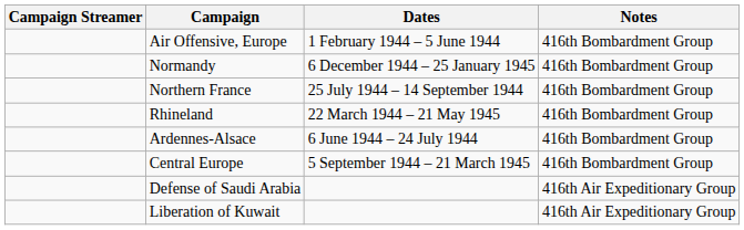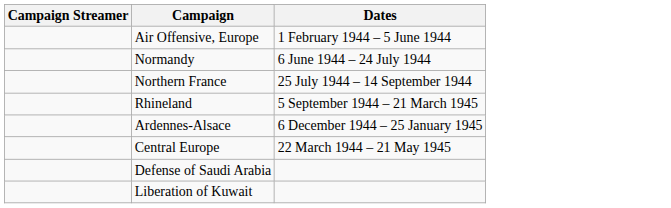 <table class="wikitable">
 <tr>
 <th>Campaign Streamer</th>
 <th>Campaign</th>
 <th>Dates</th>
-<th>Notes</th>
 </tr>
 <tr>
 <td></td>
 <td>Air Offensive, Europe</td>
 <td>1 February 1944 – 5 June 1944</td>
-<td>416th Bombardment Group</td>
 </tr>
 <tr>
 <td></td>
 <td>Normandy</td>
-<td>6 December 1944 – 25 January 1945</td>
-<td>416th Bombardment Group</td>
+<td>6 June 1944 – 24 July 1944</td>
 </tr>
 <tr>
 <td></td>
 <td>Northern France</td>
 <td>25 July 1944 – 14 September 1944</td>
-<td>416th Bombardment Group</td>
 </tr>
 <tr>
 <td></td>
 <td>Rhineland</td>
-<td>22 March 1944 – 21 May 1945</td>
-<td>416th Bombardment Group</td>
+<td>5 September 1944 – 21 March 1945</td>
 </tr>
 <tr>
 <td></td>
 <td>Ardennes-Alsace</td>
-<td>6 June 1944 – 24 July 1944</td>
-<td>416th Bombardment Group</td>
+<td>6 December 1944 – 25 January 1945</td>
 </tr>
 <tr>
 <td></td>
 <td>Central Europe</td>
-<td>5 September 1944 – 21 March 1945</td>
-<td>416th Bombardment Group</td>
+<td>22 March 1944 – 21 May 1945</td>
 </tr>
 <tr>
 <td></td>
 <td>Defense of Saudi Arabia</td>
 <td></td>
-<td>416th Air Expeditionary Group</td>
 </tr>
 <tr>
 <td></td>
 <td>Liberation of Kuwait</td>
 <td></td>
-<td>416th Air Expeditionary Group</td>
 </tr>
 </table>
